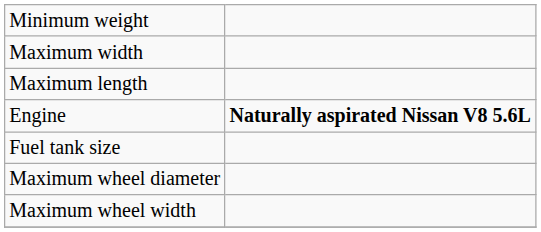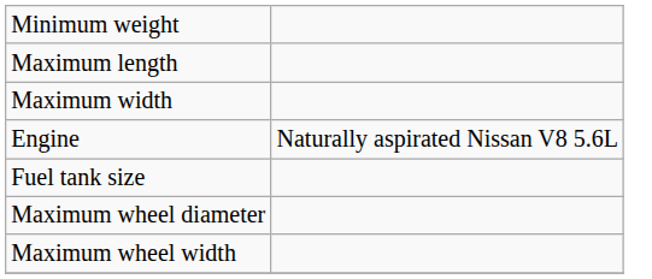 <table class="wikitable">
 <tr>
 <td>Minimum weight</td>
+<td></td>
+</tr>
+<tr>
+<td>Maximum length</td>
 <td></td>
 </tr>
 <tr>
 <td>Maximum width</td>
 <td></td>
 </tr>
 <tr>
-<td>Maximum length</td>
-<td></td>
-</tr>
-<tr>
 <td>Engine</td>
-<td><strong>Naturally aspirated Nissan V8 5.6L</strong></td>
+<td>Naturally aspirated Nissan V8 5.6L</td>
 </tr>
 <tr>
 <td>Fuel tank size</td>
 <td></td>
 </tr>
 <tr>
 <td>Maximum wheel diameter</td>
 <td></td>
 </tr>
 <tr>
 <td>Maximum wheel width</td>
 <td> </td>
 </tr>
 <tr>
 </tr>
 </table>
